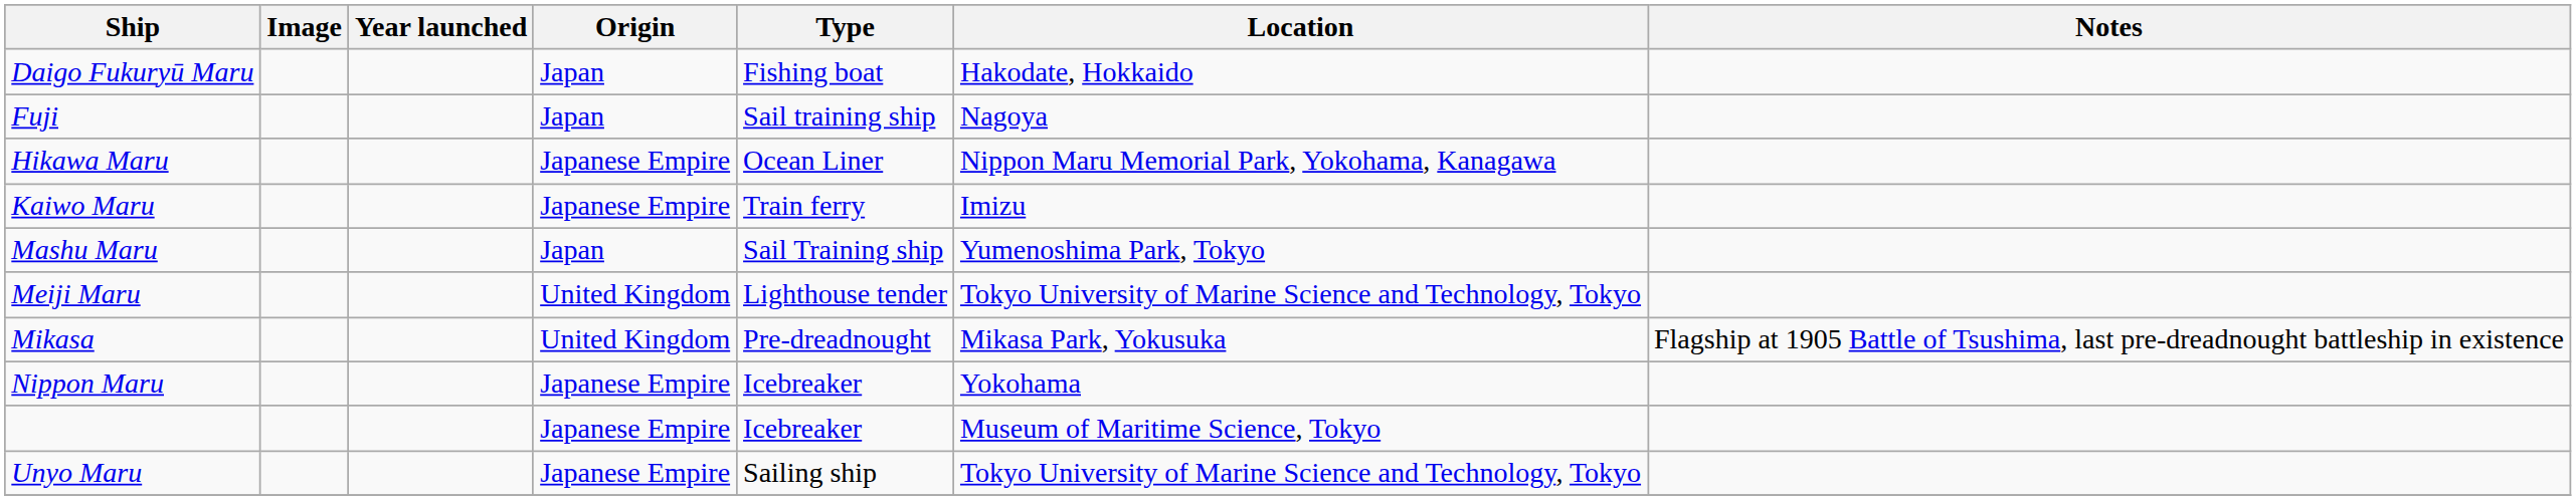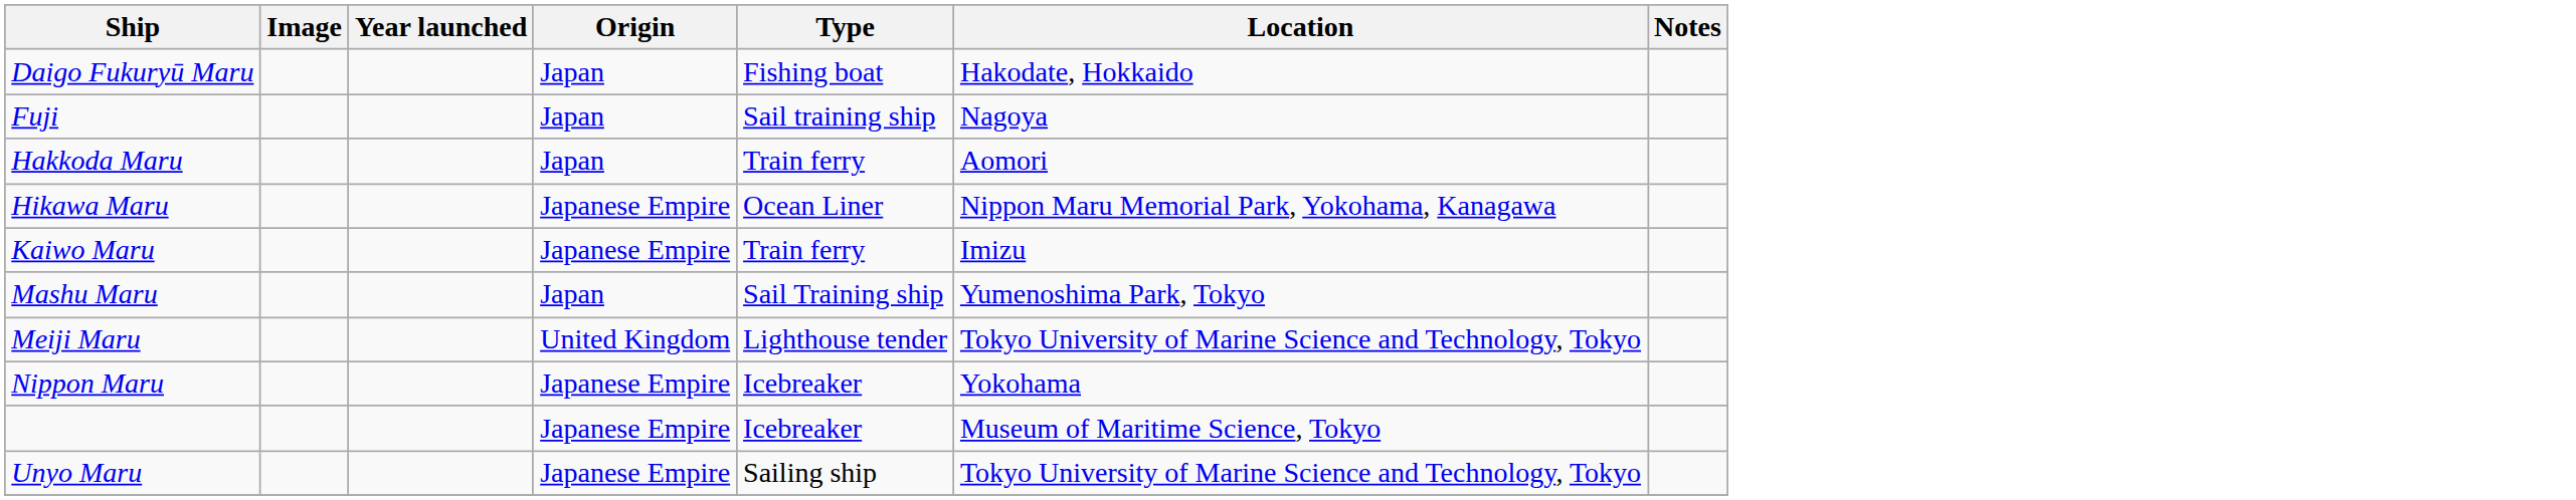 <table class="wikitable sortable">
 <tr>
 <th>Ship</th>
 <th>Image</th>
 <th>Year launched</th>
 <th>Origin</th>
 <th>Type</th>
 <th>Location</th>
 <th>Notes</th>
 </tr>
 <tr>
 <td data-sort-value=Daigo Fukuryū Maru><em><a href='#'>Daigo Fukuryū Maru</a></em></td>
 <td></td>
 <td></td>
 <td> <a href='#'>Japan</a></td>
 <td><a href='#'>Fishing boat</a></td>
 <td><a href='#'>Hakodate</a>, <a href='#'>Hokkaido</a><br></td>
 <td></td>
 </tr>
 <tr>
 <td data-sort-value=Fuji><a href='#'><em>Fuji</em></a></td>
 <td></td>
 <td></td>
 <td> <a href='#'>Japan</a></td>
 <td><a href='#'>Sail training ship</a></td>
 <td><a href='#'>Nagoya</a><br></td>
+<td></td>
+</tr>
+<tr>
+<td data-sort-value=Hakkoda Maru><a href='#'><em>Hakkoda Maru</em></a></td>
+<td></td>
+<td></td>
+<td> <a href='#'>Japan</a></td>
+<td><a href='#'>Train ferry</a></td>
+<td><a href='#'>Aomori</a><br></td>
 <td></td>
 </tr>
 <tr>
 <td data-sort-value=Hikawa Maru><em><a href='#'>Hikawa Maru</a></em></td>
 <td></td>
 <td></td>
 <td> <a href='#'>Japanese Empire</a></td>
 <td><a href='#'>Ocean Liner</a></td>
 <td><a href='#'>Nippon Maru Memorial Park</a>, <a href='#'>Yokohama</a>, <a href='#'>Kanagawa</a><br></td>
 <td></td>
 </tr>
 <tr>
 <td data-sort-value=Kaiwo Maru><em><a href='#'>Kaiwo Maru</a></em></td>
 <td></td>
 <td></td>
 <td> <a href='#'>Japanese Empire</a></td>
 <td><a href='#'>Train ferry</a></td>
 <td><a href='#'>Imizu</a><br></td>
 <td></td>
 </tr>
 <tr>
 <td data-sort-value=Mashu Maru><a href='#'><em>Mashu Maru</em></a></td>
 <td></td>
 <td></td>
 <td> <a href='#'>Japan</a></td>
 <td><a href='#'>Sail Training ship</a></td>
 <td><a href='#'>Yumenoshima Park</a>, <a href='#'>Tokyo</a><br></td>
 <td></td>
 </tr>
 <tr>
 <td data-sort-value=Meiji Maru><em><a href='#'>Meiji Maru</a></em></td>
 <td></td>
 <td></td>
 <td> <a href='#'>United Kingdom</a></td>
 <td><a href='#'>Lighthouse tender</a></td>
 <td><a href='#'>Tokyo University of Marine Science and Technology</a>, <a href='#'>Tokyo</a><br></td>
 <td></td>
 </tr>
 <tr>
-<td data-sort-value=Mikasa><em><a href='#'>Mikasa</a></em></td>
-<td></td>
-<td></td>
-<td> <a href='#'>United Kingdom</a></td>
-<td><a href='#'>Pre-dreadnought</a></td>
-<td><a href='#'>Mikasa Park</a>, <a href='#'>Yokusuka</a><br></td>
-<td>Flagship at 1905 <a href='#'>Battle of Tsushima</a>, last pre-dreadnought battleship in existence</td>
-</tr>
-<tr>
 <td data-sort-value=Nippon Maru><em><a href='#'>Nippon Maru</a></em></td>
 <td></td>
 <td></td>
 <td> <a href='#'>Japanese Empire</a></td>
 <td><a href='#'>Icebreaker</a></td>
 <td><a href='#'>Yokohama</a><br></td>
 <td></td>
 </tr>
 <tr>
 <td data-sort-value=Soya></td>
 <td></td>
 <td></td>
 <td> <a href='#'>Japanese Empire</a></td>
 <td><a href='#'>Icebreaker</a></td>
 <td><a href='#'>Museum of Maritime Science</a>, <a href='#'>Tokyo</a><br></td>
 <td></td>
 </tr>
 <tr>
 <td data-sort-value=Unyo Maru><a href='#'><em>Unyo Maru</em></a></td>
 <td></td>
 <td></td>
 <td> <a href='#'>Japanese Empire</a></td>
 <td>Sailing ship</td>
 <td><a href='#'>Tokyo University of Marine Science and Technology</a>, <a href='#'>Tokyo</a><br></td>
 <td></td>
 </tr>
 <tr>
 </tr>
 </table>
